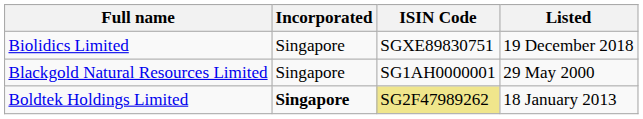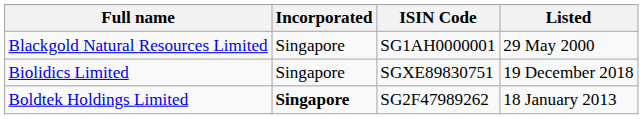 <table class="wikitable">
 <tr>
 <th>Full name</th>
 <th>Incorporated</th>
 <th>ISIN Code</th>
 <th>Listed</th>
 </tr>
 <tr>
+<td><a href='#'>Blackgold Natural Resources Limited</a></td>
+<td>Singapore</td>
+<td>SG1AH0000001</td>
+<td>29 May 2000</td>
+</tr>
+<tr>
 <td><a href='#'>Biolidics Limited</a></td>
 <td>Singapore</td>
 <td>SGXE89830751</td>
 <td>19 December 2018</td>
 </tr>
 <tr>
-<td><a href='#'>Blackgold Natural Resources Limited</a></td>
-<td>Singapore</td>
-<td>SG1AH0000001</td>
-<td>29 May 2000</td>
-</tr>
-<tr>
 <td><a href='#'>Boldtek Holdings Limited</a></td>
 <td><strong>Singapore</strong></td>
-<td style="background: khaki;">SG2F47989262</td>
+<td>SG2F47989262</td>
 <td>18 January 2013</td>
 </tr>
 </table>
